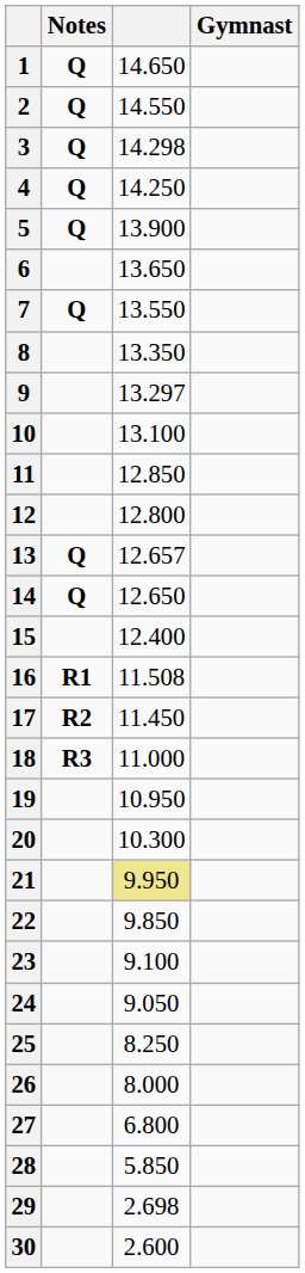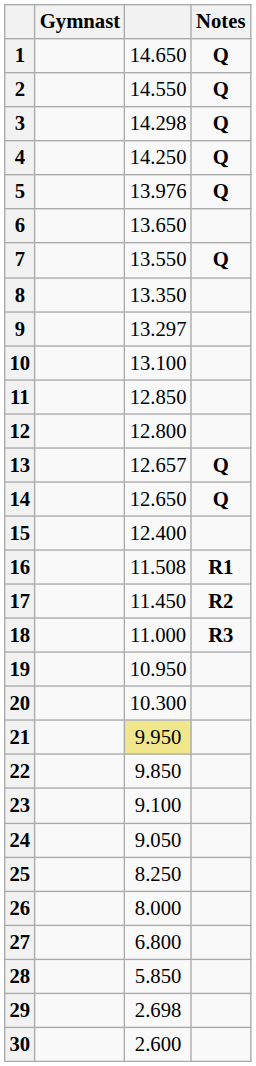 <table class="wikitable sortable" style="text-align:center; font-size:95%;">
 <tr>
 <th></th>
+<th>Gymnast</th>
+<th></th>
 <th>Notes</th>
-<th></th>
-<th>Gymnast</th>
 </tr>
 <tr>
 <th>1</th>
+<td align=left></td>
+<td>14.650</td>
 <td><strong>Q</strong></td>
-<td>14.650</td>
-<td align=left></td>
 </tr>
 <tr>
 <th>2</th>
+<td align=left></td>
+<td>14.550</td>
 <td><strong>Q</strong></td>
-<td>14.550</td>
-<td align=left></td>
 </tr>
 <tr>
 <th>3</th>
+<td align=left></td>
+<td>14.298</td>
 <td><strong>Q</strong></td>
-<td>14.298</td>
-<td align=left></td>
 </tr>
 <tr>
 <th>4</th>
+<td align=left></td>
+<td>14.250</td>
 <td><strong>Q</strong></td>
-<td>14.250</td>
-<td align=left></td>
 </tr>
 <tr>
 <th>5</th>
+<td align=left></td>
+<td>13.976</td>
 <td><strong>Q</strong></td>
-<td>13.900</td>
-<td align=left></td>
 </tr>
 <tr>
 <th>6</th>
+<td align=left></td>
+<td>13.650</td>
 <td></td>
-<td>13.650</td>
-<td align=left></td>
 </tr>
 <tr>
 <th>7</th>
+<td align=left></td>
+<td>13.550</td>
 <td><strong>Q</strong></td>
-<td>13.550</td>
-<td align=left></td>
 </tr>
 <tr>
 <th>8</th>
+<td align=left></td>
+<td>13.350</td>
 <td></td>
-<td>13.350</td>
-<td align=left></td>
 </tr>
 <tr>
 <th>9</th>
+<td align=left></td>
+<td>13.297</td>
 <td></td>
-<td>13.297</td>
-<td align=left></td>
 </tr>
 <tr>
 <th>10</th>
+<td align=left></td>
+<td>13.100</td>
 <td></td>
-<td>13.100</td>
-<td align=left></td>
 </tr>
 <tr>
 <th>11</th>
+<td align=left></td>
+<td>12.850</td>
 <td></td>
-<td>12.850</td>
-<td align=left></td>
 </tr>
 <tr>
 <th>12</th>
+<td align=left></td>
+<td>12.800</td>
 <td></td>
-<td>12.800</td>
-<td align=left></td>
 </tr>
 <tr>
 <th>13</th>
+<td align=left></td>
+<td>12.657</td>
 <td><strong>Q</strong></td>
-<td>12.657</td>
-<td align=left></td>
 </tr>
 <tr>
 <th>14</th>
+<td align=left></td>
+<td>12.650</td>
 <td><strong>Q</strong></td>
-<td>12.650</td>
-<td align=left></td>
 </tr>
 <tr>
 <th>15</th>
+<td align=left></td>
+<td>12.400</td>
 <td></td>
-<td>12.400</td>
-<td align=left></td>
 </tr>
 <tr>
 <th>16</th>
+<td align=left></td>
+<td>11.508</td>
 <td><strong>R1</strong></td>
-<td>11.508</td>
-<td align=left></td>
 </tr>
 <tr>
 <th>17</th>
+<td align=left></td>
+<td>11.450</td>
 <td><strong>R2</strong></td>
-<td>11.450</td>
-<td align=left></td>
 </tr>
 <tr>
 <th>18</th>
+<td align=left></td>
+<td>11.000</td>
 <td><strong>R3</strong></td>
-<td>11.000</td>
-<td align=left></td>
 </tr>
 <tr>
 <th>19</th>
+<td align=left></td>
+<td>10.950</td>
 <td></td>
-<td>10.950</td>
-<td align=left></td>
 </tr>
 <tr>
 <th>20</th>
+<td align=left></td>
+<td>10.300</td>
 <td></td>
-<td>10.300</td>
-<td align=left></td>
 </tr>
 <tr>
 <th>21</th>
+<td align=left></td>
+<td style="background: khaki;">9.950</td>
 <td></td>
-<td style="background: khaki;">9.950</td>
-<td align=left></td>
 </tr>
 <tr>
 <th>22</th>
+<td align=left></td>
+<td>9.850</td>
 <td></td>
-<td>9.850</td>
-<td align=left></td>
 </tr>
 <tr>
 <th>23</th>
+<td align=left></td>
+<td>9.100</td>
 <td></td>
-<td>9.100</td>
-<td align=left></td>
 </tr>
 <tr>
 <th>24</th>
+<td align=left></td>
+<td>9.050</td>
 <td></td>
-<td>9.050</td>
-<td align=left></td>
 </tr>
 <tr>
 <th>25</th>
+<td align=left></td>
+<td>8.250</td>
 <td></td>
-<td>8.250</td>
-<td align=left></td>
 </tr>
 <tr>
 <th>26</th>
+<td align=left></td>
+<td>8.000</td>
 <td></td>
-<td>8.000</td>
-<td align=left></td>
 </tr>
 <tr>
 <th>27</th>
+<td align=left></td>
+<td>6.800</td>
 <td></td>
-<td>6.800</td>
-<td align=left></td>
 </tr>
 <tr>
 <th>28</th>
+<td align=left></td>
+<td>5.850</td>
 <td></td>
-<td>5.850</td>
-<td align=left></td>
 </tr>
 <tr>
 <th>29</th>
+<td align=left></td>
+<td>2.698</td>
 <td></td>
-<td>2.698</td>
-<td align=left></td>
 </tr>
 <tr>
 <th>30</th>
+<td align=left></td>
+<td>2.600</td>
 <td></td>
-<td>2.600</td>
-<td align=left></td>
 </tr>
 </table>
